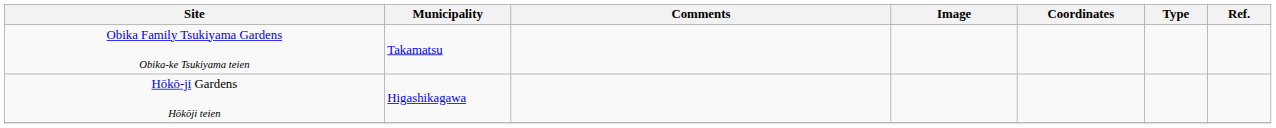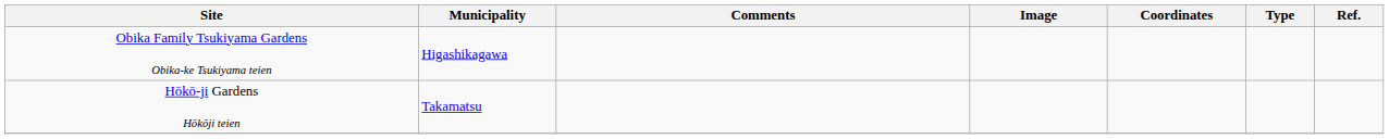 <table class="wikitable sortable"  style="width:100%;">
 <tr>
 <th width="30%" align="left">Site</th>
 <th width="10%" align="left">Municipality</th>
 <th width="30%" align="left" class="unsortable">Comments</th>
 <th width="10%" align="left"  class="unsortable">Image</th>
 <th width="10%" align="left" class="unsortable">Coordinates</th>
 <th width="5%" align="left">Type</th>
 <th width="5%" align="left"  class="unsortable">Ref.</th>
 </tr>
 <tr>
 <td align="center"><a href='#'>Obika Family Tsukiyama Gardens</a><br><br><small><em>Obika-ke Tsukiyama teien</em></small></td>
-<td><a href='#'>Takamatsu</a></td>
+<td><a href='#'>Higashikagawa</a></td>
 <td></td>
 <td></td>
 <td></td>
 <td></td>
 <td></td>
 </tr>
 <tr>
 <td align="center"><a href='#'>Hōkō-ji</a> Gardens<br><br><small><em>Hōkōji teien</em></small></td>
-<td><a href='#'>Higashikagawa</a></td>
+<td><a href='#'>Takamatsu</a></td>
 <td></td>
 <td></td>
 <td></td>
 <td></td>
 <td></td>
 </tr>
 <tr>
 </tr>
 </table>
